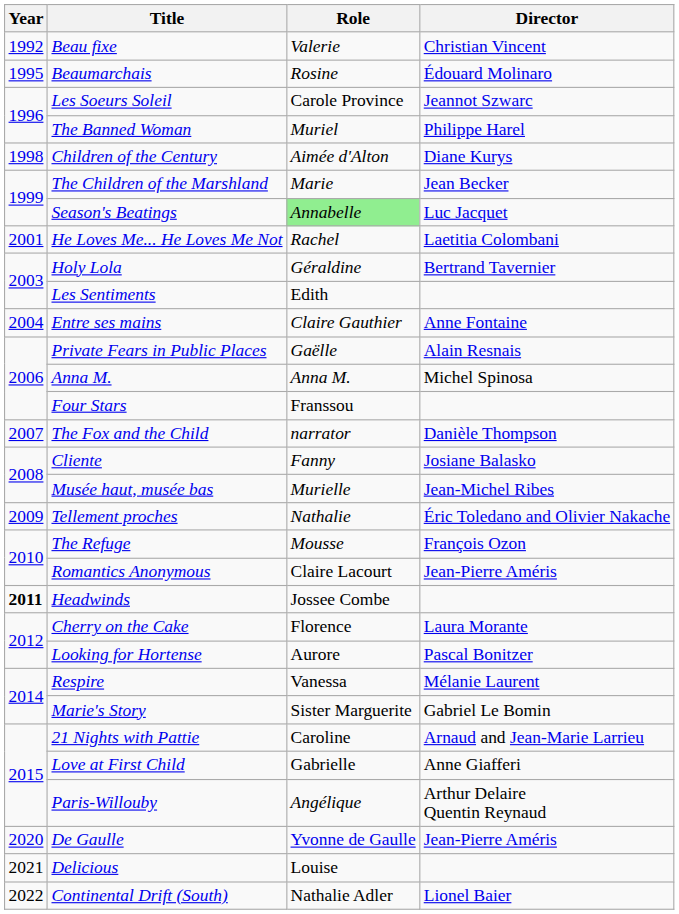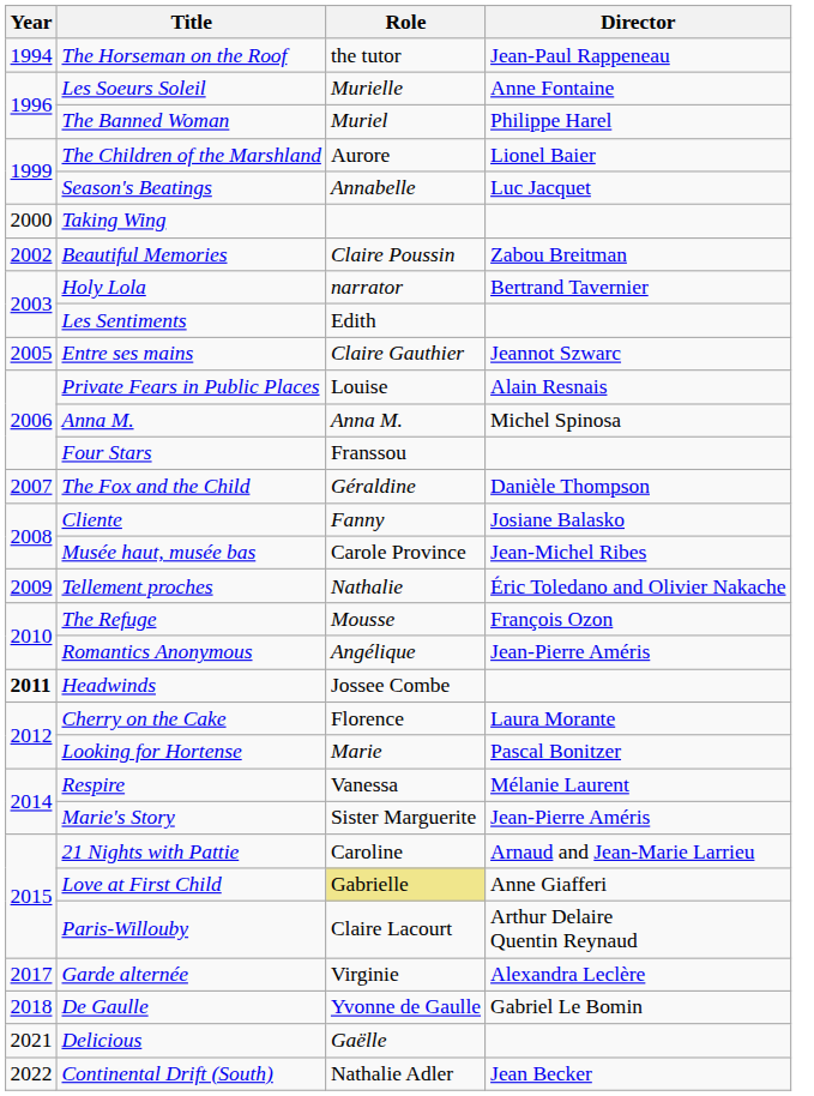 <table class="wikitable sortable">
 <tr>
 <th>Year</th>
 <th>Title</th>
 <th>Role</th>
 <th>Director</th>
 </tr>
 <tr>
-<td><a href='#'>1992</a></td>
-<td><em><a href='#'>Beau fixe</a></em></td>
-<td><em>Valerie</em></td>
-<td><a href='#'>Christian Vincent</a></td>
-</tr>
-<tr>
-<td><a href='#'>1995</a></td>
-<td><em><a href='#'>Beaumarchais</a></em></td>
-<td><em>Rosine</em></td>
-<td><a href='#'>Édouard Molinaro</a></td>
+<td><a href='#'>1994</a></td>
+<td><em><a href='#'>The Horseman on the Roof</a></em></td>
+<td>the tutor</td>
+<td><a href='#'>Jean-Paul Rappeneau</a></td>
 </tr>
 <tr>
 <td rowspan=2><a href='#'>1996</a></td>
 <td><em><a href='#'>Les Soeurs Soleil</a></em></td>
-<td>Carole Province</td>
-<td><a href='#'>Jeannot Szwarc</a></td>
+<td><em>Murielle</em></td>
+<td><a href='#'>Anne Fontaine</a></td>
 </tr>
 <tr>
 <td><em><a href='#'>The Banned Woman</a></em></td>
 <td><em>Muriel</em></td>
 <td><a href='#'>Philippe Harel</a></td>
 </tr>
 <tr>
-<td><a href='#'>1998</a></td>
-<td><em><a href='#'>Children of the Century</a></em></td>
-<td><em>Aimée d'Alton</em></td>
-<td><a href='#'>Diane Kurys</a></td>
-</tr>
-<tr>
 <td rowspan=2><a href='#'>1999</a></td>
 <td><em><a href='#'>The Children of the Marshland</a></em></td>
-<td><em>Marie</em></td>
-<td><a href='#'>Jean Becker</a></td>
+<td>Aurore</td>
+<td><a href='#'>Lionel Baier</a></td>
 </tr>
 <tr>
 <td><em><a href='#'>Season's Beatings</a></em></td>
-<td style="background: lightgreen;"><em>Annabelle</em></td>
+<td><em>Annabelle</em></td>
 <td><a href='#'>Luc Jacquet</a></td>
 </tr>
 <tr>
-<td><a href='#'>2001</a></td>
-<td><em><a href='#'>He Loves Me... He Loves Me Not</a></em></td>
-<td><em>Rachel</em></td>
-<td><a href='#'>Laetitia Colombani</a></td>
+<td>2000</td>
+<td><em><a href='#'>Taking Wing</a></em></td>
+<td></td>
+<td></td>
+</tr>
+<tr>
+<td><a href='#'>2002</a></td>
+<td><em><a href='#'>Beautiful Memories</a></em></td>
+<td><em>Claire Poussin</em></td>
+<td><a href='#'>Zabou Breitman</a></td>
 </tr>
 <tr>
 <td rowspan=2><a href='#'>2003</a></td>
 <td><em><a href='#'>Holy Lola</a></em></td>
-<td><em>Géraldine</em></td>
+<td><em>narrator</em></td>
 <td><a href='#'>Bertrand Tavernier</a></td>
 </tr>
 <tr>
 <td><em><a href='#'>Les Sentiments</a></em></td>
 <td>Edith</td>
 <td></td>
 </tr>
 <tr>
-<td><a href='#'>2004</a></td>
+<td><a href='#'>2005</a></td>
 <td><em><a href='#'>Entre ses mains</a></em></td>
 <td><em>Claire Gauthier</em></td>
-<td><a href='#'>Anne Fontaine</a></td>
+<td><a href='#'>Jeannot Szwarc</a></td>
 </tr>
 <tr>
 <td rowspan=3><a href='#'>2006</a></td>
 <td><em><a href='#'>Private Fears in Public Places</a></em></td>
-<td><em>Gaëlle</em></td>
+<td>Louise</td>
 <td><a href='#'>Alain Resnais</a></td>
 </tr>
 <tr>
 <td><em><a href='#'>Anna M.</a></em></td>
 <td><em>Anna M.</em></td>
 <td>Michel Spinosa</td>
 </tr>
 <tr>
 <td><em><a href='#'>Four Stars</a></em></td>
 <td>Franssou</td>
 <td></td>
 </tr>
 <tr>
 <td><a href='#'>2007</a></td>
 <td><em><a href='#'>The Fox and the Child</a></em></td>
-<td><em>narrator</em></td>
+<td><em>Géraldine</em></td>
 <td><a href='#'>Danièle Thompson</a></td>
 </tr>
 <tr>
 <td rowspan=2><a href='#'>2008</a></td>
 <td><em><a href='#'>Cliente</a></em></td>
 <td><em>Fanny</em></td>
 <td><a href='#'>Josiane Balasko</a></td>
 </tr>
 <tr>
 <td><em><a href='#'>Musée haut, musée bas</a></em></td>
-<td><em>Murielle</em></td>
+<td>Carole Province</td>
 <td><a href='#'>Jean-Michel Ribes</a></td>
 </tr>
 <tr>
 <td><a href='#'>2009</a></td>
 <td><em><a href='#'>Tellement proches</a></em></td>
 <td><em>Nathalie</em></td>
 <td><a href='#'>Éric Toledano and Olivier Nakache</a></td>
 </tr>
 <tr>
 <td rowspan=2><a href='#'>2010</a></td>
 <td><em><a href='#'>The Refuge</a></em></td>
 <td><em>Mousse</em></td>
 <td><a href='#'>François Ozon</a></td>
 </tr>
 <tr>
 <td><em><a href='#'>Romantics Anonymous</a></em></td>
-<td>Claire Lacourt</td>
+<td><em>Angélique</em></td>
 <td><a href='#'>Jean-Pierre Améris</a></td>
 </tr>
 <tr>
 <td><strong>2011</strong></td>
 <td><em><a href='#'>Headwinds</a></em></td>
 <td>Jossee Combe</td>
 <td></td>
 </tr>
 <tr>
 <td rowspan=2><a href='#'>2012</a></td>
 <td><em><a href='#'>Cherry on the Cake</a></em></td>
 <td>Florence</td>
 <td><a href='#'>Laura Morante</a></td>
 </tr>
 <tr>
 <td><em><a href='#'>Looking for Hortense</a></em></td>
-<td>Aurore</td>
+<td><em>Marie</em></td>
 <td><a href='#'>Pascal Bonitzer</a></td>
 </tr>
 <tr>
 <td rowspan=2><a href='#'>2014</a></td>
 <td><em><a href='#'>Respire</a></em></td>
 <td>Vanessa</td>
 <td><a href='#'>Mélanie Laurent</a></td>
 </tr>
 <tr>
 <td><em><a href='#'>Marie's Story</a></em></td>
 <td>Sister Marguerite</td>
-<td>Gabriel Le Bomin</td>
+<td><a href='#'>Jean-Pierre Améris</a></td>
 </tr>
 <tr>
 <td rowspan=3><a href='#'>2015</a></td>
 <td><em><a href='#'>21 Nights with Pattie</a></em></td>
 <td>Caroline</td>
 <td><a href='#'>Arnaud</a> and <a href='#'>Jean-Marie Larrieu</a></td>
 </tr>
 <tr>
 <td><em><a href='#'>Love at First Child</a></em></td>
-<td>Gabrielle</td>
+<td style="background: khaki;">Gabrielle</td>
 <td>Anne Giafferi</td>
 </tr>
 <tr>
 <td><em><a href='#'>Paris-Willouby</a></em></td>
-<td><em>Angélique</em></td>
+<td>Claire Lacourt</td>
 <td>Arthur Delaire<br>Quentin Reynaud</td>
 </tr>
 <tr>
-<td><a href='#'>2020</a></td>
+<td><a href='#'>2017</a></td>
+<td><em><a href='#'>Garde alternée</a></em></td>
+<td>Virginie</td>
+<td><a href='#'>Alexandra Leclère</a></td>
+</tr>
+<tr>
+<td><a href='#'>2018</a></td>
 <td><em><a href='#'>De Gaulle</a></em></td>
 <td><a href='#'>Yvonne de Gaulle</a></td>
-<td><a href='#'>Jean-Pierre Améris</a></td>
+<td>Gabriel Le Bomin</td>
 </tr>
 <tr>
 <td>2021</td>
 <td><em><a href='#'>Delicious</a></em></td>
-<td>Louise</td>
+<td><em>Gaëlle</em></td>
 </tr>
 <tr>
 <td>2022</td>
 <td><em><a href='#'>Continental Drift (South)</a></em></td>
 <td>Nathalie Adler</td>
-<td><a href='#'>Lionel Baier</a></td>
+<td><a href='#'>Jean Becker</a></td>
 </tr>
 </table>
